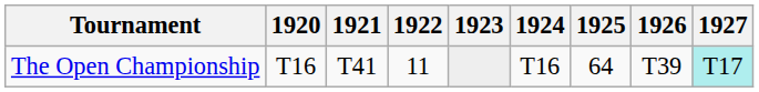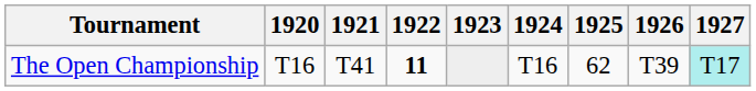 <table class="wikitable" style="font-size:95%;text-align:center;">
 <tr>
 <th>Tournament</th>
 <th>1920</th>
 <th>1921</th>
 <th>1922</th>
 <th>1923</th>
 <th>1924</th>
 <th>1925</th>
 <th>1926</th>
 <th>1927</th>
 </tr>
 <tr>
 <td align="left"><a href='#'>The Open Championship</a></td>
 <td>T16</td>
 <td>T41</td>
-<td>11</td>
+<td><strong>11</strong></td>
 <td style="background:#eeeeee;"></td>
 <td>T16</td>
-<td>64</td>
+<td>62</td>
 <td>T39</td>
 <td style="background: paleturquoise;">T17</td>
 </tr>
 </table>
